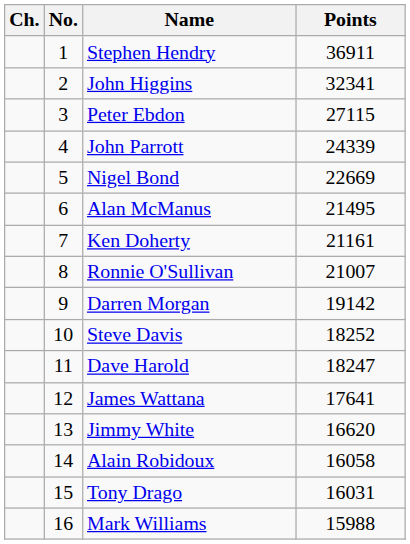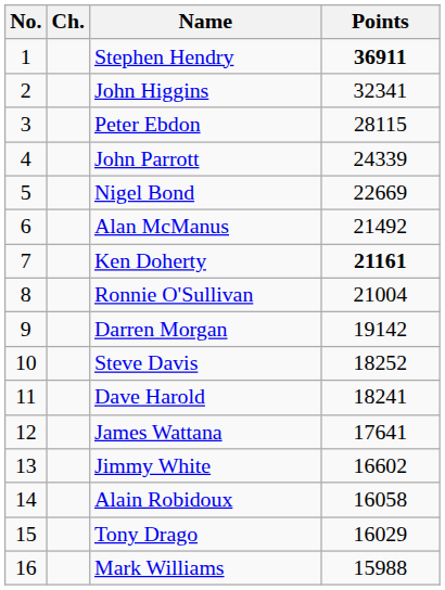 <table class="wikitable" style="text-align: center;">
 <tr>
+<th>No.</th>
 <th>Ch.</th>
-<th>No.</th>
 <th width=165>Name</th>
 <th width=80>Points</th>
 </tr>
 <tr>
+<td>1</td>
 <td></td>
-<td>1</td>
 <td style="text-align:left;"> <a href='#'>Stephen Hendry</a></td>
-<td>36911</td>
+<td><strong>36911</strong></td>
 </tr>
 <tr>
+<td>2</td>
 <td></td>
-<td>2</td>
 <td style="text-align:left;"> <a href='#'>John Higgins</a></td>
 <td>32341</td>
 </tr>
 <tr>
+<td>3</td>
 <td></td>
-<td>3</td>
 <td style="text-align:left;"> <a href='#'>Peter Ebdon</a></td>
-<td>27115</td>
+<td>28115</td>
 </tr>
 <tr>
+<td>4</td>
 <td></td>
-<td>4</td>
 <td style="text-align:left;"> <a href='#'>John Parrott</a></td>
 <td>24339</td>
 </tr>
 <tr>
+<td>5</td>
 <td></td>
-<td>5</td>
 <td style="text-align:left;"> <a href='#'>Nigel Bond</a></td>
 <td>22669</td>
 </tr>
 <tr>
+<td>6</td>
 <td></td>
-<td>6</td>
 <td style="text-align:left;"> <a href='#'>Alan McManus</a></td>
-<td>21495</td>
+<td>21492</td>
 </tr>
 <tr>
+<td>7</td>
 <td></td>
-<td>7</td>
 <td style="text-align:left;"> <a href='#'>Ken Doherty</a></td>
-<td>21161</td>
+<td><strong>21161</strong></td>
 </tr>
 <tr>
+<td>8</td>
 <td></td>
-<td>8</td>
 <td style="text-align:left;"> <a href='#'>Ronnie O'Sullivan</a></td>
-<td>21007</td>
+<td>21004</td>
 </tr>
 <tr>
+<td>9</td>
 <td></td>
-<td>9</td>
 <td style="text-align:left;"> <a href='#'>Darren Morgan</a></td>
 <td>19142</td>
 </tr>
 <tr>
+<td>10</td>
 <td></td>
-<td>10</td>
 <td style="text-align:left;"> <a href='#'>Steve Davis</a></td>
 <td>18252</td>
 </tr>
 <tr>
+<td>11</td>
 <td></td>
-<td>11</td>
 <td style="text-align:left;"> <a href='#'>Dave Harold</a></td>
-<td>18247</td>
+<td>18241</td>
 </tr>
 <tr>
+<td>12</td>
 <td></td>
-<td>12</td>
 <td style="text-align:left;"> <a href='#'>James Wattana</a></td>
 <td>17641</td>
 </tr>
 <tr>
+<td>13</td>
 <td></td>
-<td>13</td>
 <td style="text-align:left;"> <a href='#'>Jimmy White</a></td>
-<td>16620</td>
+<td>16602</td>
 </tr>
 <tr>
+<td>14</td>
 <td></td>
-<td>14</td>
 <td style="text-align:left;"> <a href='#'>Alain Robidoux</a></td>
 <td>16058</td>
 </tr>
 <tr>
+<td>15</td>
 <td></td>
-<td>15</td>
 <td style="text-align:left;"> <a href='#'>Tony Drago</a></td>
-<td>16031</td>
+<td>16029</td>
 </tr>
 <tr>
+<td>16</td>
 <td></td>
-<td>16</td>
 <td style="text-align:left;"> <a href='#'>Mark Williams</a></td>
 <td>15988</td>
 </tr>
 </table>
